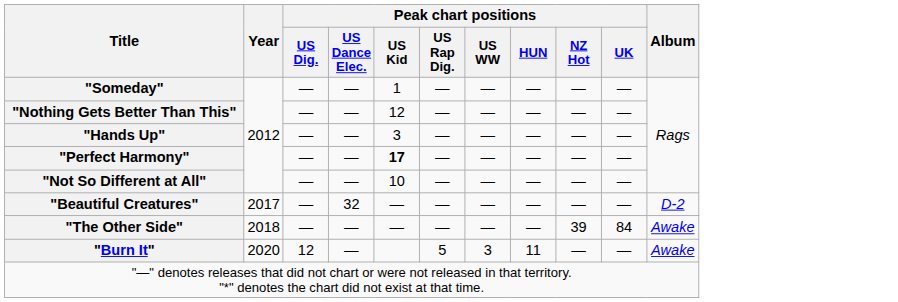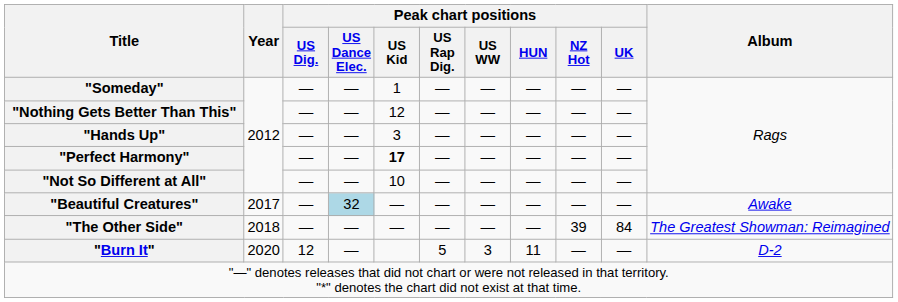 <table class="wikitable plainrowheaders" style="text-align:center;">
 <tr>
 <th scope="col" rowspan="2" style="width:16em;">Title</th>
 <th scope="col" rowspan="2">Year</th>
 <th scope="col" colspan="8">Peak chart positions</th>
 <th scope="col" rowspan="2">Album</th>
 </tr>
 <tr>
 <th scope="col" style="width:3em;font-size:90%;"><a href='#'>US<br>Dig.</a><br></th>
 <th scope="col" style="width:3em;font-size:90%;"><a href='#'>US<br>Dance Elec.</a><br></th>
 <th scope="col" style="width:3em;font-size:90%;">US<br>Kid<br></th>
 <th scope="col" style="width:3em;font-size:90%;">US<br>Rap Dig.<br></th>
 <th scope="col" style="width:3em;font-size:90%;">US<br>WW<br></th>
 <th scope="col" style="width:3em;font-size:90%;"><a href='#'>HUN</a><br></th>
 <th scope="col" style="width:3em;font-size:90%;"><a href='#'>NZ<br>Hot</a><br></th>
 <th scope="col" style="width:3em;font-size:90%;"><a href='#'>UK</a><br></th>
 </tr>
 <tr>
 <th scope="row">"Someday"<br></th>
 <td rowspan="5">2012</td>
 <td>—</td>
 <td>—</td>
 <td>1</td>
 <td>—</td>
 <td>—</td>
 <td>—</td>
 <td>—</td>
 <td>—</td>
 <td rowspan="5"><em>Rags</em></td>
 </tr>
 <tr>
 <th scope="row">"Nothing Gets Better Than This"<br></th>
 <td>—</td>
 <td>—</td>
 <td>12</td>
 <td>—</td>
 <td>—</td>
 <td>—</td>
 <td>—</td>
 <td>—</td>
 </tr>
 <tr>
 <th scope="row">"Hands Up"<br></th>
 <td>—</td>
 <td>—</td>
 <td>3</td>
 <td>—</td>
 <td>—</td>
 <td>—</td>
 <td>—</td>
 <td>—</td>
 </tr>
 <tr>
 <th scope="row">"Perfect Harmony"<br></th>
 <td>—</td>
 <td>—</td>
 <td><strong>17</strong></td>
 <td>—</td>
 <td>—</td>
 <td>—</td>
 <td>—</td>
 <td>—</td>
 </tr>
 <tr>
 <th scope="row">"Not So Different at All"<br></th>
 <td>—</td>
 <td>—</td>
 <td>10</td>
 <td>—</td>
 <td>—</td>
 <td>—</td>
 <td>—</td>
 <td>—</td>
 </tr>
 <tr>
 <th scope="row">"Beautiful Creatures"<br></th>
 <td>2017</td>
 <td>—</td>
-<td>32</td>
+<td style="background: lightblue;">32</td>
 <td>—</td>
 <td>—</td>
 <td>—</td>
 <td>—</td>
 <td>—</td>
 <td>—</td>
-<td><em><a href='#'>D-2</a></em></td>
+<td><em><a href='#'>Awake</a></em></td>
 </tr>
 <tr>
 <th scope="row">"The Other Side"<br></th>
 <td>2018</td>
 <td>—</td>
 <td>—</td>
 <td>—</td>
 <td>—</td>
 <td>—</td>
 <td>—</td>
 <td>39</td>
 <td>84</td>
-<td><em><a href='#'>Awake</a></em></td>
+<td><em><a href='#'>The Greatest Showman: Reimagined</a></em></td>
 </tr>
 <tr>
 <th scope="row">"<a href='#'>Burn It</a>"<br></th>
 <td>2020</td>
 <td>12</td>
 <td>—</td>
 <td></td>
 <td>5</td>
 <td>3</td>
 <td>11</td>
 <td>—</td>
 <td>—</td>
-<td><em><a href='#'>Awake</a></em></td>
+<td><em><a href='#'>D-2</a></em></td>
 </tr>
 <tr>
 <td colspan="11" style="text-align:center; font-size:90%;">"—" denotes releases that did not chart or were not released in that territory.<br>"*" denotes the chart did not exist at that time.</td>
 </tr>
 </table>
